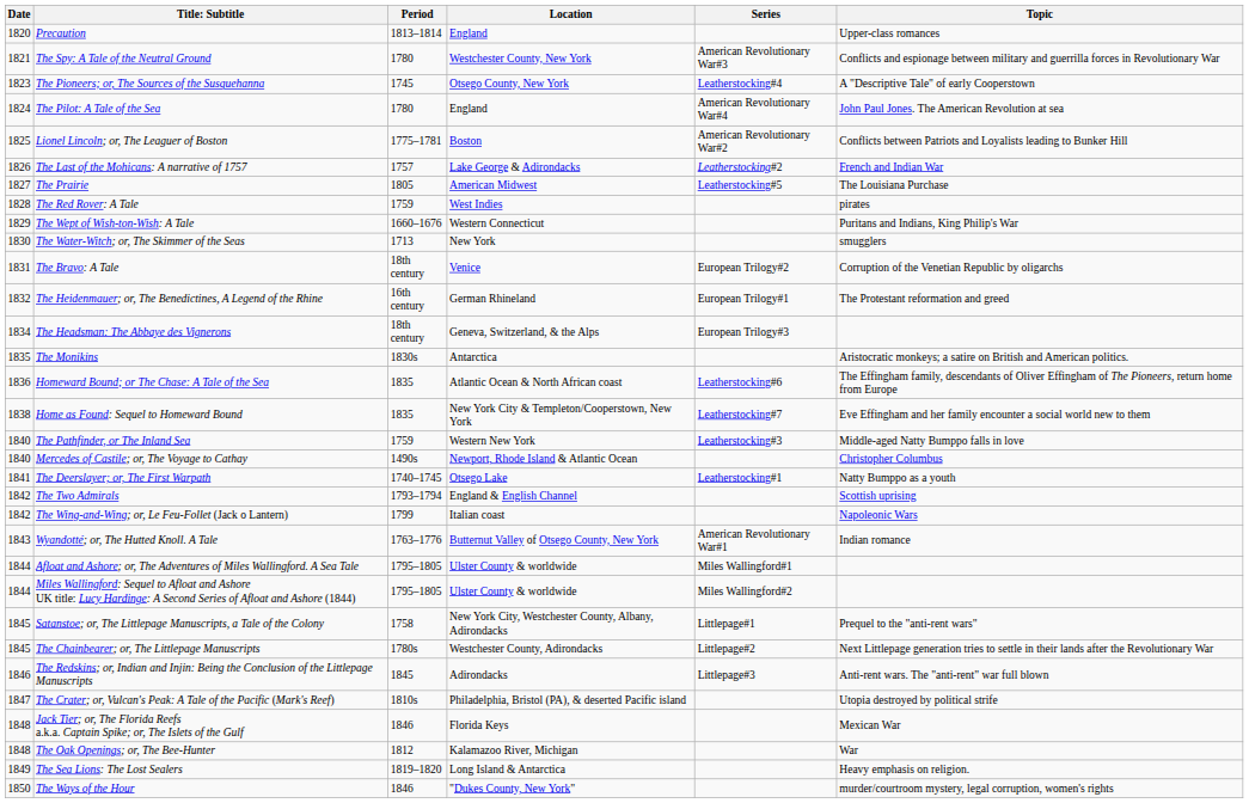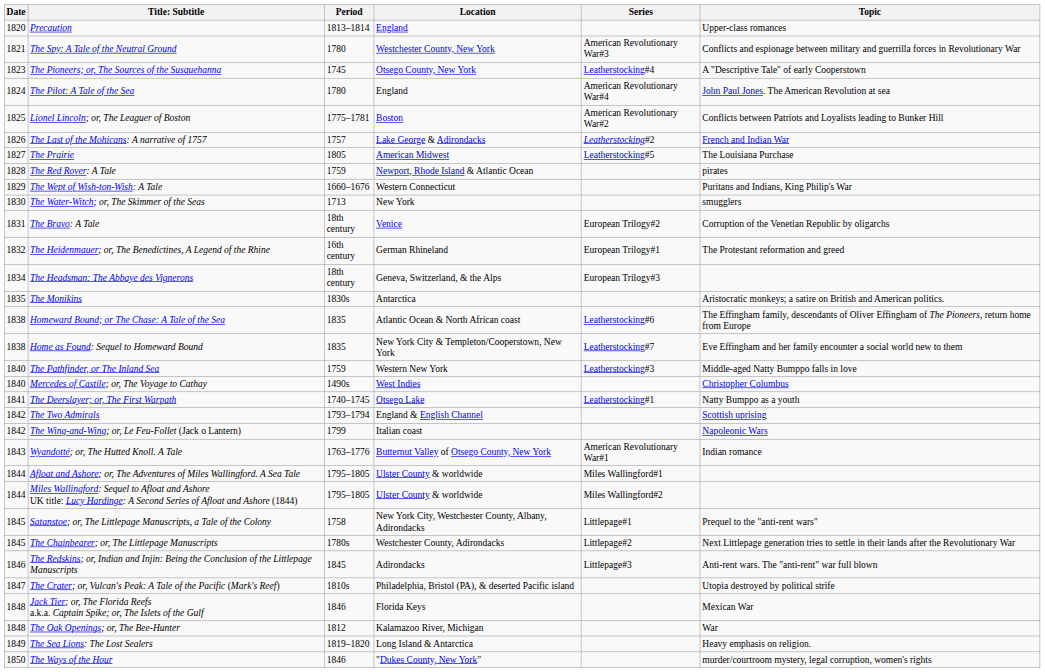 <table class="wikitable sortable" style="font-size:90%;">
 <tr>
 <th>Date</th>
 <th>Title: Subtitle</th>
 <th>Period</th>
 <th>Location</th>
 <th>Series</th>
 <th>Topic</th>
 </tr>
 <tr>
 <td>1820</td>
 <td><em><a href='#'>Precaution</a></em></td>
 <td>1813–1814</td>
 <td><a href='#'>England</a></td>
 <td></td>
 <td>Upper-class romances</td>
 </tr>
 <tr>
 <td>1821</td>
 <td><em><a href='#'>The Spy: A Tale of the Neutral Ground</a></em></td>
 <td>1780</td>
 <td><a href='#'>Westchester County, New York</a></td>
 <td>American Revolutionary War#3</td>
 <td>Conflicts and espionage between military and guerrilla forces in Revolutionary War</td>
 </tr>
 <tr>
 <td>1823</td>
 <td><em><a href='#'>The Pioneers; or, The Sources of the Susquehanna</a></em></td>
 <td>1745</td>
 <td><a href='#'>Otsego County, New York</a></td>
 <td><a href='#'>Leatherstocking</a>#4</td>
 <td>A "Descriptive Tale" of early Cooperstown</td>
 </tr>
 <tr>
 <td>1824</td>
 <td><em><a href='#'>The Pilot: A Tale of the Sea</a></em></td>
 <td>1780</td>
 <td>England</td>
 <td>American Revolutionary War#4</td>
 <td><a href='#'>John Paul Jones</a>. The American Revolution at sea</td>
 </tr>
 <tr>
 <td>1825</td>
 <td><em><a href='#'>Lionel Lincoln</a>; or, The Leaguer of Boston</em></td>
 <td>1775–1781</td>
 <td><a href='#'>Boston</a></td>
 <td>American Revolutionary War#2</td>
 <td>Conflicts between Patriots and Loyalists leading to Bunker Hill</td>
 </tr>
 <tr>
 <td>1826</td>
 <td><em><a href='#'>The Last of the Mohicans</a>: A narrative of 1757</em></td>
 <td>1757</td>
 <td><a href='#'>Lake George</a> & <a href='#'>Adirondacks</a></td>
 <td><em><a href='#'>Leatherstocking</a></em>#2</td>
 <td><a href='#'>French and Indian War</a></td>
 </tr>
 <tr>
 <td>1827</td>
 <td><em><a href='#'>The Prairie</a></em></td>
 <td>1805</td>
 <td><a href='#'>American Midwest</a></td>
 <td><a href='#'>Leatherstocking</a>#5</td>
 <td>The Louisiana Purchase</td>
 </tr>
 <tr>
 <td>1828</td>
 <td><em><a href='#'>The Red Rover</a>: A Tale</em></td>
 <td>1759</td>
-<td><a href='#'>West Indies</a></td>
+<td><a href='#'>Newport, Rhode Island</a> & Atlantic Ocean</td>
 <td></td>
 <td>pirates</td>
 </tr>
 <tr>
 <td>1829</td>
 <td><em><a href='#'>The Wept of Wish-ton-Wish</a>: A Tale</em></td>
 <td>1660–1676</td>
 <td>Western Connecticut</td>
 <td></td>
 <td>Puritans and Indians, King Philip's War</td>
 </tr>
 <tr>
 <td>1830</td>
 <td><em><a href='#'>The Water-Witch</a>; or, The Skimmer of the Seas</em></td>
 <td>1713</td>
 <td>New York</td>
 <td></td>
 <td>smugglers</td>
 </tr>
 <tr>
 <td>1831</td>
 <td><em><a href='#'>The Bravo</a>: A Tale</em></td>
 <td>18th century</td>
 <td><a href='#'>Venice</a></td>
 <td>European Trilogy#2</td>
 <td>Corruption of the Venetian Republic by oligarchs</td>
 </tr>
 <tr>
 <td>1832</td>
 <td><em><a href='#'>The Heidenmauer</a>; or, The Benedictines, A Legend of the Rhine</em></td>
 <td>16th century</td>
 <td>German Rhineland</td>
 <td>European Trilogy#1</td>
 <td>The Protestant reformation and greed</td>
 </tr>
 <tr>
 <td>1834</td>
 <td><em><a href='#'>The Headsman: The Abbaye des Vignerons</a></em></td>
 <td>18th century</td>
 <td>Geneva, Switzerland, & the Alps</td>
 <td>European Trilogy#3</td>
 <td></td>
 </tr>
 <tr>
 <td>1835</td>
 <td><em><a href='#'>The Monikins</a></em></td>
 <td>1830s</td>
 <td>Antarctica</td>
 <td></td>
 <td>Aristocratic monkeys; a satire on British and American politics.</td>
 </tr>
 <tr>
-<td>1836</td>
+<td>1838</td>
 <td><em><a href='#'>Homeward Bound; or The Chase: A Tale of the Sea</a></em></td>
 <td>1835</td>
 <td>Atlantic Ocean & North African coast</td>
 <td><a href='#'>Leatherstocking</a>#6</td>
 <td>The Effingham family, descendants of Oliver Effingham of <em>The Pioneers</em>, return home from Europe</td>
 </tr>
 <tr>
 <td>1838</td>
 <td><em><a href='#'>Home as Found</a>: Sequel to Homeward Bound</em></td>
 <td>1835</td>
 <td>New York City & Templeton/Cooperstown, New York</td>
 <td><a href='#'>Leatherstocking</a>#7</td>
 <td>Eve Effingham and her family encounter a social world new to them</td>
 </tr>
 <tr>
 <td>1840</td>
 <td><em><a href='#'>The Pathfinder, or The Inland Sea</a></em></td>
 <td>1759</td>
 <td>Western New York</td>
 <td><a href='#'>Leatherstocking</a>#3</td>
 <td>Middle-aged Natty Bumppo falls in love</td>
 </tr>
 <tr>
 <td>1840</td>
 <td><em><a href='#'>Mercedes of Castile</a>; or, The Voyage to Cathay</em></td>
 <td>1490s</td>
-<td><a href='#'>Newport, Rhode Island</a> & Atlantic Ocean</td>
+<td><a href='#'>West Indies</a></td>
 <td></td>
 <td><a href='#'>Christopher Columbus</a></td>
 </tr>
 <tr>
 <td>1841</td>
 <td><em><a href='#'>The Deerslayer; or, The First Warpath</a></em></td>
 <td>1740–1745</td>
 <td><a href='#'>Otsego Lake</a></td>
 <td><a href='#'>Leatherstocking</a>#1</td>
 <td>Natty Bumppo as a youth</td>
 </tr>
 <tr>
 <td>1842</td>
 <td><em><a href='#'>The Two Admirals</a></em></td>
 <td>1793–1794</td>
 <td>England & <a href='#'>English Channel</a></td>
 <td></td>
 <td><a href='#'>Scottish uprising</a></td>
 </tr>
 <tr>
 <td>1842</td>
 <td><em><a href='#'>The Wing-and-Wing</a>; or, Le Feu-Follet</em> (Jack o Lantern)</td>
 <td>1799</td>
 <td>Italian coast</td>
 <td></td>
 <td><a href='#'>Napoleonic Wars</a></td>
 </tr>
 <tr>
 <td>1843</td>
 <td><em><a href='#'>Wyandotté</a>; or, The Hutted Knoll. A Tale</em></td>
 <td>1763–1776</td>
 <td><a href='#'>Butternut Valley</a> of <a href='#'>Otsego County, New York</a></td>
 <td>American Revolutionary War#1</td>
 <td>Indian romance</td>
 </tr>
 <tr>
 <td>1844</td>
 <td><em><a href='#'>Afloat and Ashore</a>; or, The Adventures of Miles Wallingford. A Sea Tale</em></td>
 <td>1795–1805</td>
 <td><a href='#'>Ulster County</a> & worldwide</td>
 <td>Miles Wallingford#1</td>
 <td></td>
 </tr>
 <tr>
 <td>1844</td>
 <td><em><a href='#'>Miles Wallingford</a>: Sequel to Afloat and Ashore</em> <br>UK title: <em><a href='#'>Lucy Hardinge</a>: A Second Series of Afloat and Ashore</em> (1844)</td>
 <td>1795–1805</td>
 <td><a href='#'>Ulster County</a> & worldwide</td>
 <td>Miles Wallingford#2</td>
 <td></td>
 </tr>
 <tr>
 <td>1845</td>
 <td><em><a href='#'>Satanstoe</a>; or, The Littlepage Manuscripts, a Tale of the Colony</em></td>
 <td>1758</td>
 <td>New York City, Westchester County, Albany, Adirondacks</td>
 <td>Littlepage#1</td>
 <td>Prequel to the "anti-rent wars"</td>
 </tr>
 <tr>
 <td>1845</td>
 <td><em><a href='#'>The Chainbearer</a>; or, The Littlepage Manuscripts</em></td>
 <td>1780s</td>
 <td>Westchester County, Adirondacks</td>
 <td>Littlepage#2</td>
 <td>Next Littlepage generation tries to settle in their lands after the Revolutionary War</td>
 </tr>
 <tr>
 <td>1846</td>
 <td><em><a href='#'>The Redskins</a>; or, Indian and Injin: Being the Conclusion of the Littlepage Manuscripts</em></td>
 <td>1845</td>
 <td>Adirondacks</td>
 <td>Littlepage#3</td>
 <td>Anti-rent wars. The "anti-rent" war full blown</td>
 </tr>
 <tr>
 <td>1847</td>
 <td><em><a href='#'>The Crater</a>; or, Vulcan's Peak: A Tale of the Pacific</em> (<em>Mark's Reef</em>)</td>
 <td>1810s</td>
 <td>Philadelphia, Bristol (PA), & deserted Pacific island</td>
 <td></td>
 <td>Utopia destroyed by political strife</td>
 </tr>
 <tr>
 <td>1848</td>
 <td><em><a href='#'>Jack Tier</a>; or, The Florida Reefs</em><br>a.k.a. <em>Captain Spike; or, The Islets of the Gulf</em></td>
 <td>1846</td>
 <td>Florida Keys</td>
 <td></td>
 <td>Mexican War</td>
 </tr>
 <tr>
 <td>1848</td>
 <td><em><a href='#'>The Oak Openings</a>; or, The Bee-Hunter</em></td>
 <td>1812</td>
 <td>Kalamazoo River, Michigan</td>
 <td></td>
 <td>War</td>
 </tr>
 <tr>
 <td>1849</td>
 <td><em><a href='#'>The Sea Lions</a>: The Lost Sealers</em></td>
 <td>1819–1820</td>
 <td>Long Island & Antarctica</td>
 <td></td>
 <td>Heavy emphasis on religion.</td>
 </tr>
 <tr>
 <td>1850</td>
 <td><em><a href='#'>The Ways of the Hour</a></em></td>
 <td>1846</td>
 <td>"<a href='#'>Dukes County, New York</a>"</td>
 <td></td>
 <td>murder/courtroom mystery, legal corruption, women's rights</td>
 </tr>
 </table>
